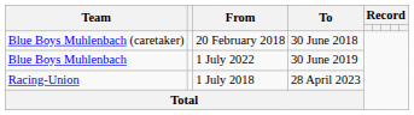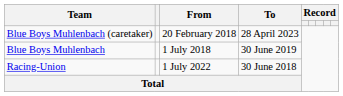 <table class="wikitable" style="text-align: center">
 <tr>
 <th rowspan="2">Team</th>
 <th rowspan=2></th>
 <th rowspan="2">From</th>
 <th rowspan="2">To</th>
 <th colspan="8">Record</th>
 </tr>
 <tr>
 <th></th>
 <th></th>
 <th></th>
 <th></th>
 <th></th>
 </tr>
 <tr>
 <td align="left"><a href='#'>Blue Boys Muhlenbach</a> (caretaker)</td>
 <td></td>
 <td align="left">20 February 2018</td>
-<td align="left">30 June 2018<br></td>
+<td align="left">28 April 2023<br></td>
 </tr>
 <tr>
 <td align="left"><a href='#'>Blue Boys Muhlenbach</a></td>
 <td></td>
-<td align="left">1 July 2022</td>
+<td align="left">1 July 2018</td>
 <td align="left">30 June 2019<br></td>
 </tr>
 <tr>
 <td align="left"><a href='#'>Racing-Union</a></td>
 <td></td>
-<td align="left">1 July 2018</td>
-<td align="left">28 April 2023<br></td>
+<td align="left">1 July 2022</td>
+<td align="left">30 June 2018<br></td>
 </tr>
 <tr>
 <th colspan=4>Total<br></th>
 </tr>
 </table>
